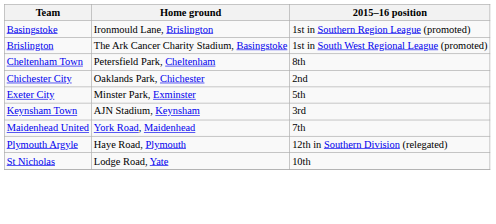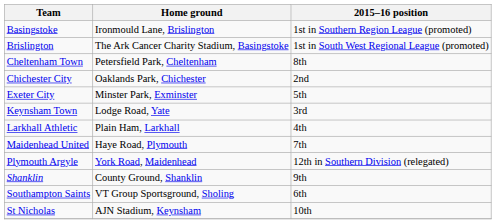 <table class=wikitable>
 <tr>
 <th>Team</th>
 <th>Home ground</th>
 <th>2015–16 position</th>
 </tr>
 <tr>
 <td><a href='#'>Basingstoke</a></td>
 <td>Ironmould Lane, <a href='#'>Brislington</a></td>
 <td>1st in <a href='#'>Southern Region League</a> (promoted)</td>
 </tr>
 <tr>
 <td><a href='#'>Brislington</a></td>
 <td>The Ark Cancer Charity Stadium, <a href='#'>Basingstoke</a></td>
 <td>1st in <a href='#'>South West Regional League</a> (promoted)</td>
 </tr>
 <tr>
 <td><a href='#'>Cheltenham Town</a></td>
 <td>Petersfield Park, <a href='#'>Cheltenham</a></td>
 <td>8th</td>
 </tr>
 <tr>
 <td><a href='#'>Chichester City</a></td>
 <td>Oaklands Park, <a href='#'>Chichester</a></td>
 <td>2nd</td>
 </tr>
 <tr>
 <td><a href='#'>Exeter City</a></td>
 <td>Minster Park, <a href='#'>Exminster</a></td>
 <td>5th</td>
 </tr>
 <tr>
 <td><a href='#'>Keynsham Town</a></td>
-<td>AJN Stadium, <a href='#'>Keynsham</a></td>
+<td>Lodge Road, <a href='#'>Yate</a></td>
 <td>3rd</td>
 </tr>
 <tr>
+<td><a href='#'>Larkhall Athletic</a></td>
+<td>Plain Ham, <a href='#'>Larkhall</a></td>
+<td>4th</td>
+</tr>
+<tr>
 <td><a href='#'>Maidenhead United</a></td>
-<td><a href='#'>York Road</a>, <a href='#'>Maidenhead</a></td>
+<td>Haye Road, <a href='#'>Plymouth</a></td>
 <td>7th</td>
 </tr>
 <tr>
 <td><a href='#'>Plymouth Argyle</a></td>
-<td>Haye Road, <a href='#'>Plymouth</a></td>
+<td><a href='#'>York Road</a>, <a href='#'>Maidenhead</a></td>
 <td>12th in <a href='#'>Southern Division</a> (relegated)</td>
 </tr>
 <tr>
+<td><em><a href='#'>Shanklin</a></em></td>
+<td>County Ground, <a href='#'>Shanklin</a></td>
+<td>9th</td>
+</tr>
+<tr>
+<td><a href='#'>Southampton Saints</a></td>
+<td>VT Group Sportsground, <a href='#'>Sholing</a></td>
+<td>6th</td>
+</tr>
+<tr>
 <td><a href='#'>St Nicholas</a></td>
-<td>Lodge Road, <a href='#'>Yate</a></td>
+<td>AJN Stadium, <a href='#'>Keynsham</a></td>
 <td>10th</td>
 </tr>
 <tr>
 </tr>
 </table>
